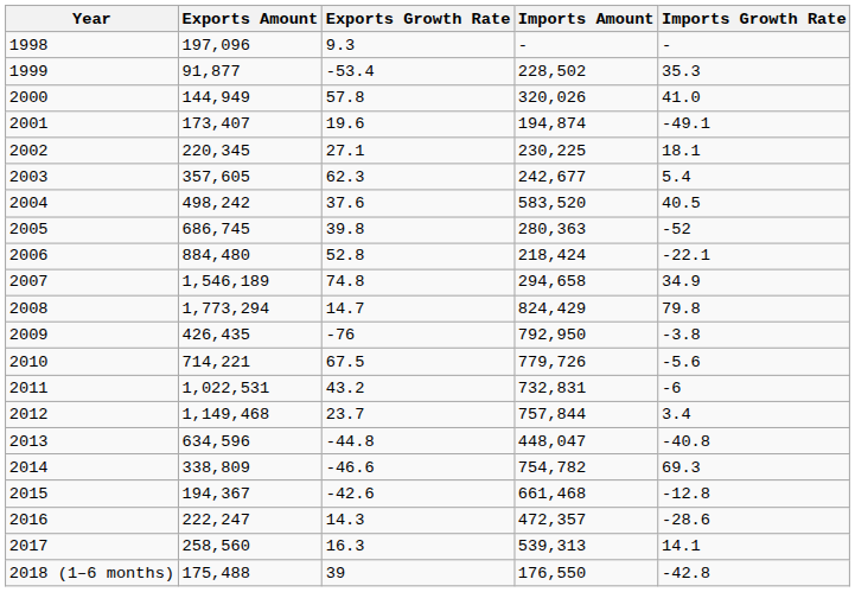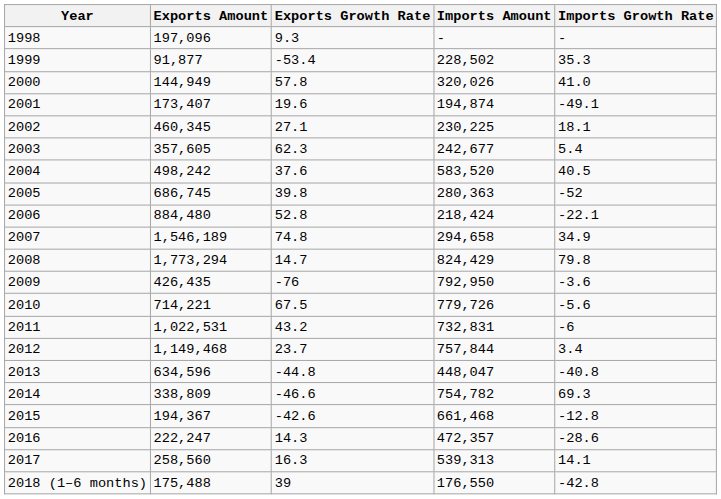 <table class="wikitable">
 <tr>
 <th>Year</th>
 <th>Exports Amount</th>
 <th>Exports Growth Rate</th>
 <th>Imports Amount</th>
 <th>Imports Growth Rate</th>
 </tr>
 <tr>
 <td>1998</td>
 <td>197,096</td>
 <td>9.3</td>
 <td>-</td>
 <td>-</td>
 </tr>
 <tr>
 <td>1999</td>
 <td>91,877</td>
 <td>-53.4</td>
 <td>228,502</td>
 <td>35.3</td>
 </tr>
 <tr>
 <td>2000</td>
 <td>144,949</td>
 <td>57.8</td>
 <td>320,026</td>
 <td>41.0</td>
 </tr>
 <tr>
 <td>2001</td>
 <td>173,407</td>
 <td>19.6</td>
 <td>194,874</td>
 <td>-49.1</td>
 </tr>
 <tr>
 <td>2002</td>
-<td>220,345</td>
+<td>460,345</td>
 <td>27.1</td>
 <td>230,225</td>
 <td>18.1</td>
 </tr>
 <tr>
 <td>2003</td>
 <td>357,605</td>
 <td>62.3</td>
 <td>242,677</td>
 <td>5.4</td>
 </tr>
 <tr>
 <td>2004</td>
 <td>498,242</td>
 <td>37.6</td>
 <td>583,520</td>
 <td>40.5</td>
 </tr>
 <tr>
 <td>2005</td>
 <td>686,745</td>
 <td>39.8</td>
 <td>280,363</td>
 <td>-52</td>
 </tr>
 <tr>
 <td>2006</td>
 <td>884,480</td>
 <td>52.8</td>
 <td>218,424</td>
 <td>-22.1</td>
 </tr>
 <tr>
 <td>2007</td>
 <td>1,546,189</td>
 <td>74.8</td>
 <td>294,658</td>
 <td>34.9</td>
 </tr>
 <tr>
 <td>2008</td>
 <td>1,773,294</td>
 <td>14.7</td>
 <td>824,429</td>
 <td>79.8</td>
 </tr>
 <tr>
 <td>2009</td>
 <td>426,435</td>
 <td>-76</td>
 <td>792,950</td>
-<td>-3.8</td>
+<td>-3.6</td>
 </tr>
 <tr>
 <td>2010</td>
 <td>714,221</td>
 <td>67.5</td>
 <td>779,726</td>
 <td>-5.6</td>
 </tr>
 <tr>
 <td>2011</td>
 <td>1,022,531</td>
 <td>43.2</td>
 <td>732,831</td>
 <td>-6</td>
 </tr>
 <tr>
 <td>2012</td>
 <td>1,149,468</td>
 <td>23.7</td>
 <td>757,844</td>
 <td>3.4</td>
 </tr>
 <tr>
 <td>2013</td>
 <td>634,596</td>
 <td>-44.8</td>
 <td>448,047</td>
 <td>-40.8</td>
 </tr>
 <tr>
 <td>2014</td>
 <td>338,809</td>
 <td>-46.6</td>
 <td>754,782</td>
 <td>69.3</td>
 </tr>
 <tr>
 <td>2015</td>
 <td>194,367</td>
 <td>-42.6</td>
 <td>661,468</td>
 <td>-12.8</td>
 </tr>
 <tr>
 <td>2016</td>
 <td>222,247</td>
 <td>14.3</td>
 <td>472,357</td>
 <td>-28.6</td>
 </tr>
 <tr>
 <td>2017</td>
 <td>258,560</td>
 <td>16.3</td>
 <td>539,313</td>
 <td>14.1</td>
 </tr>
 <tr>
 <td>2018 (1–6 months)</td>
 <td>175,488</td>
 <td>39</td>
 <td>176,550</td>
 <td>-42.8</td>
 </tr>
 </table>
